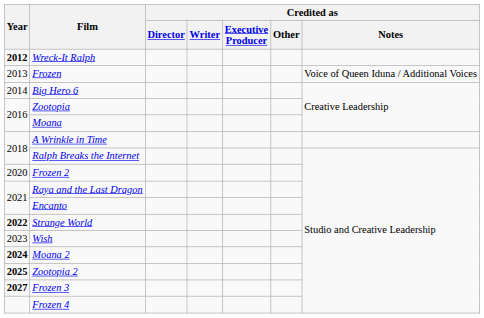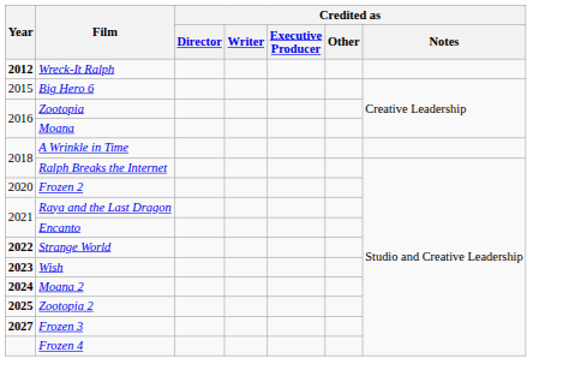 <table class="wikitable">
 <tr>
 <th rowspan=2>Year</th>
 <th rowspan=2>Film</th>
 <th colspan=5>Credited as</th>
 </tr>
 <tr>
 <th><a href='#'>Director</a></th>
 <th><a href='#'>Writer</a></th>
 <th><a href='#'>Executive<br>Producer</a></th>
 <th>Other</th>
 <th>Notes</th>
 </tr>
 <tr>
 <td><strong>2012</strong></td>
 <td><em><a href='#'>Wreck-It Ralph</a></em></td>
 <td></td>
 <td></td>
 <td></td>
 <td></td>
 <td></td>
 </tr>
 <tr>
-<td>2013</td>
-<td><a href='#'><em>Frozen</em></a></td>
-<td></td>
-<td></td>
-<td></td>
-<td></td>
-<td>Voice of Queen Iduna / Additional Voices</td>
-</tr>
-<tr>
-<td>2014</td>
+<td>2015</td>
 <td><em><a href='#'>Big Hero 6</a></em></td>
 <td></td>
 <td></td>
 <td></td>
 <td></td>
 <td rowspan="3">Creative Leadership</td>
 </tr>
 <tr>
 <td rowspan="2">2016</td>
 <td><em><a href='#'>Zootopia</a></em></td>
 <td></td>
 <td></td>
 <td></td>
 <td></td>
 </tr>
 <tr>
 <td><em><a href='#'>Moana</a></em></td>
 <td></td>
 <td></td>
 <td></td>
 <td></td>
 </tr>
 <tr>
 <td rowspan=2>2018</td>
 <td><em><a href='#'>A Wrinkle in Time</a></em></td>
 <td></td>
 <td></td>
 <td></td>
 <td></td>
 <td></td>
 </tr>
 <tr>
 <td><em><a href='#'>Ralph Breaks the Internet</a></em></td>
 <td></td>
 <td></td>
 <td></td>
 <td></td>
 <td rowspan=11>Studio and Creative Leadership</td>
 </tr>
 <tr>
 <td>2020</td>
 <td><em><a href='#'>Frozen 2</a></em></td>
 <td></td>
 <td></td>
 <td></td>
 <td></td>
 </tr>
 <tr>
 <td rowspan=2>2021</td>
 <td><em><a href='#'>Raya and the Last Dragon</a></em></td>
 <td></td>
 <td></td>
 <td></td>
 <td></td>
 </tr>
 <tr>
 <td><em><a href='#'>Encanto</a></em></td>
 <td></td>
 <td></td>
 <td></td>
 <td></td>
 </tr>
 <tr>
 <td><strong>2022</strong></td>
 <td><em><a href='#'>Strange World</a></em></td>
 <td></td>
 <td></td>
 <td></td>
 <td></td>
 </tr>
 <tr>
-<td>2023</td>
+<td><strong>2023</strong></td>
 <td><em><a href='#'>Wish</a></em></td>
 <td></td>
 <td></td>
 <td></td>
 <td></td>
 </tr>
 <tr>
 <td><strong>2024</strong></td>
 <td><em><a href='#'>Moana 2</a></em></td>
 <td></td>
 <td></td>
 <td></td>
 <td></td>
 </tr>
 <tr>
 <td><strong>2025</strong></td>
 <td><em><a href='#'>Zootopia 2</a></em></td>
 <td></td>
 <td></td>
 <td></td>
 <td></td>
 </tr>
 <tr>
 <td><strong>2027</strong></td>
 <td><em><a href='#'>Frozen 3</a></em></td>
 <td></td>
 <td></td>
 <td></td>
 <td></td>
 </tr>
 <tr>
 <td></td>
 <td><em><a href='#'>Frozen 4</a></em></td>
 <td></td>
 <td></td>
 <td></td>
 <td></td>
 </tr>
 </table>
